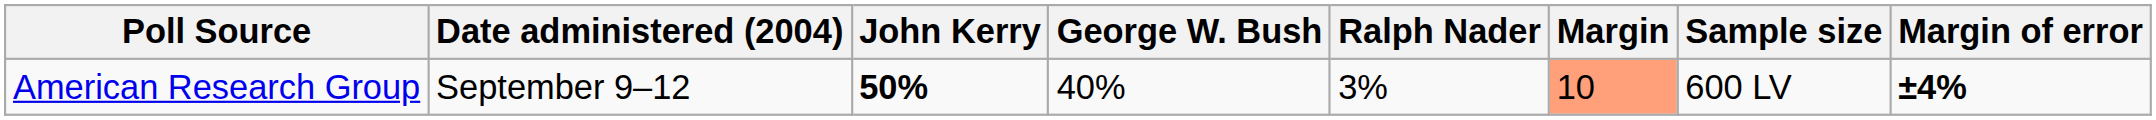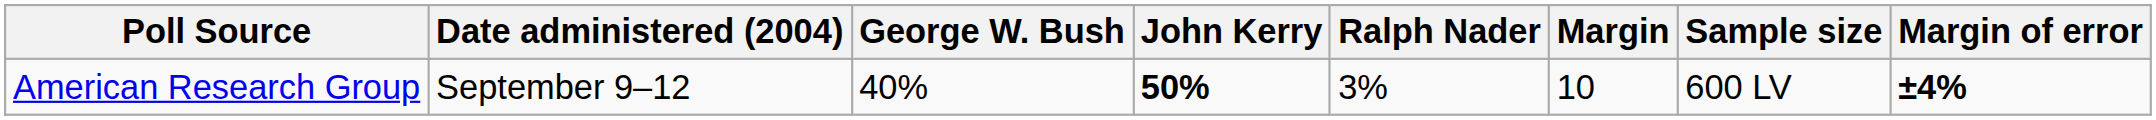 <table class="wikitable">
 <tr>
 <th>Poll Source</th>
 <th>Date administered (2004)</th>
+<th>George W. Bush</th>
 <th>John Kerry</th>
-<th>George W. Bush</th>
 <th>Ralph Nader</th>
 <th>Margin</th>
 <th>Sample size</th>
 <th>Margin of error</th>
 </tr>
 <tr>
 <td><a href='#'>American Research Group</a></td>
 <td>September 9–12</td>
+<td>40%</td>
 <td><strong>50%</strong></td>
-<td>40%</td>
 <td>3%</td>
-<td style="background: lightsalmon;">10</td>
+<td>10</td>
 <td>600 LV</td>
 <td><strong>±4%</strong></td>
 </tr>
 </table>
